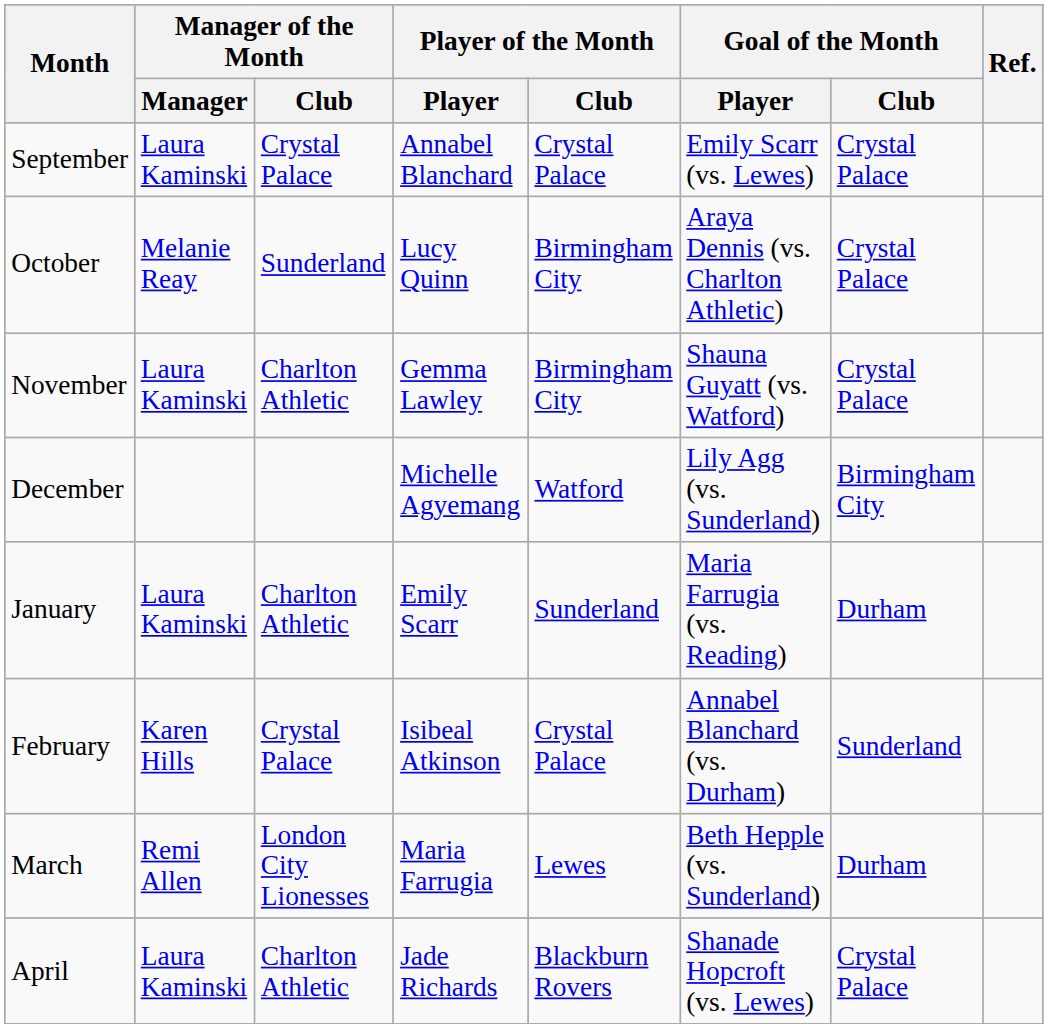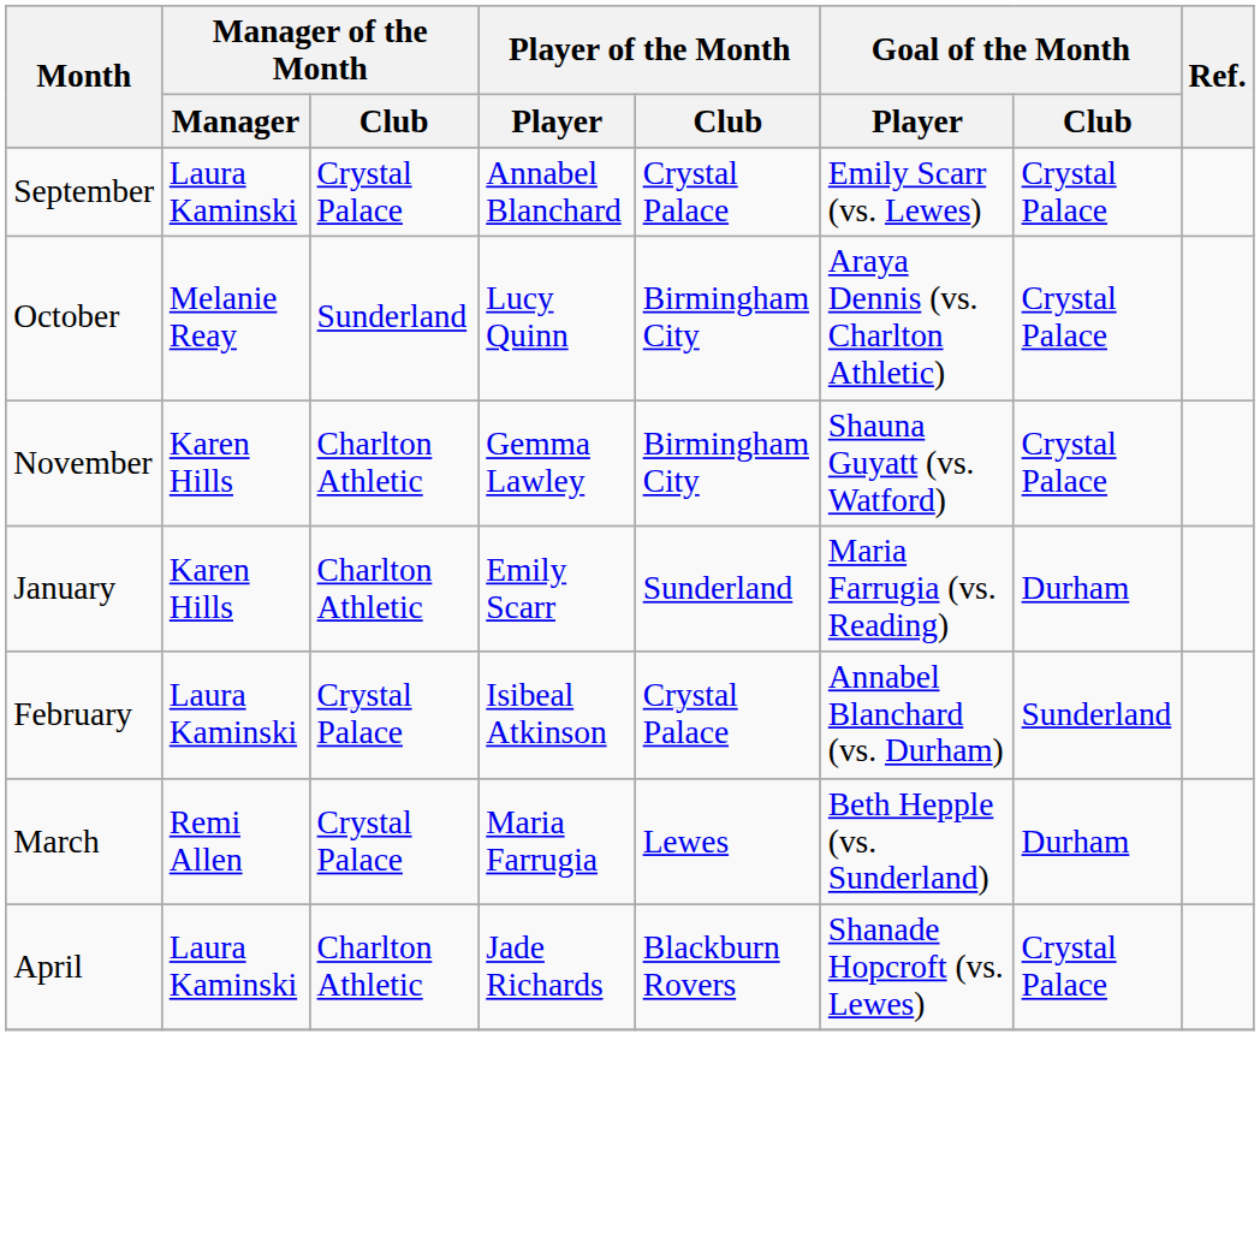 <table class="wikitable">
 <tr>
 <th rowspan="2">Month</th>
 <th colspan="2">Manager of the Month</th>
 <th colspan="2">Player of the Month</th>
 <th colspan="2">Goal of the Month</th>
 <th rowspan="2">Ref.</th>
 </tr>
 <tr>
 <th>Manager</th>
 <th>Club</th>
 <th>Player</th>
 <th>Club</th>
 <th>Player</th>
 <th>Club</th>
 </tr>
 <tr>
 <td>September</td>
 <td> <a href='#'>Laura Kaminski</a></td>
 <td><a href='#'>Crystal Palace</a></td>
 <td> <a href='#'>Annabel Blanchard</a></td>
 <td><a href='#'>Crystal Palace</a></td>
 <td> <a href='#'>Emily Scarr</a> (vs. <a href='#'>Lewes</a>)</td>
 <td><a href='#'>Crystal Palace</a></td>
 <td></td>
 </tr>
 <tr>
 <td>October</td>
 <td> <a href='#'>Melanie Reay</a></td>
 <td><a href='#'>Sunderland</a></td>
 <td> <a href='#'>Lucy Quinn</a></td>
 <td><a href='#'>Birmingham City</a></td>
 <td> <a href='#'>Araya Dennis</a> (vs. <a href='#'>Charlton Athletic</a>)</td>
 <td><a href='#'>Crystal Palace</a></td>
 <td></td>
 </tr>
 <tr>
 <td>November</td>
-<td> <a href='#'>Laura Kaminski</a></td>
+<td> <a href='#'>Karen Hills</a></td>
 <td><a href='#'>Charlton Athletic</a></td>
 <td> <a href='#'>Gemma Lawley</a></td>
 <td><a href='#'>Birmingham City</a></td>
 <td> <a href='#'>Shauna Guyatt</a> (vs. <a href='#'>Watford</a>)</td>
 <td><a href='#'>Crystal Palace</a></td>
 <td></td>
 </tr>
 <tr>
-<td>December</td>
-<td></td>
-<td></td>
-<td> <a href='#'>Michelle Agyemang</a></td>
-<td><a href='#'>Watford</a></td>
-<td> <a href='#'>Lily Agg</a> (vs. <a href='#'>Sunderland</a>)</td>
-<td><a href='#'>Birmingham City</a></td>
-<td></td>
-</tr>
-<tr>
 <td>January</td>
-<td> <a href='#'>Laura Kaminski</a></td>
+<td> <a href='#'>Karen Hills</a></td>
 <td><a href='#'>Charlton Athletic</a></td>
 <td> <a href='#'>Emily Scarr</a></td>
 <td><a href='#'>Sunderland</a></td>
 <td> <a href='#'>Maria Farrugia</a> (vs. <a href='#'>Reading</a>)</td>
 <td><a href='#'>Durham</a></td>
 <td></td>
 </tr>
 <tr>
 <td>February</td>
-<td> <a href='#'>Karen Hills</a></td>
+<td> <a href='#'>Laura Kaminski</a></td>
 <td><a href='#'>Crystal Palace</a></td>
 <td> <a href='#'>Isibeal Atkinson</a></td>
 <td><a href='#'>Crystal Palace</a></td>
 <td> <a href='#'>Annabel Blanchard</a> (vs. <a href='#'>Durham</a>)</td>
 <td><a href='#'>Sunderland</a></td>
 <td></td>
 </tr>
 <tr>
 <td>March</td>
 <td> <a href='#'>Remi Allen</a></td>
-<td><a href='#'>London City Lionesses</a></td>
+<td><a href='#'>Crystal Palace</a></td>
 <td> <a href='#'>Maria Farrugia</a></td>
 <td><a href='#'>Lewes</a></td>
 <td> <a href='#'>Beth Hepple</a> (vs. <a href='#'>Sunderland</a>)</td>
 <td><a href='#'>Durham</a></td>
 <td></td>
 </tr>
 <tr>
 <td>April</td>
 <td> <a href='#'>Laura Kaminski</a></td>
 <td><a href='#'>Charlton Athletic</a></td>
 <td> <a href='#'>Jade Richards</a></td>
 <td><a href='#'>Blackburn Rovers</a></td>
 <td> <a href='#'>Shanade Hopcroft</a> (vs. <a href='#'>Lewes</a>)</td>
 <td><a href='#'>Crystal Palace</a></td>
 <td></td>
 </tr>
 <tr>
 </tr>
 </table>
